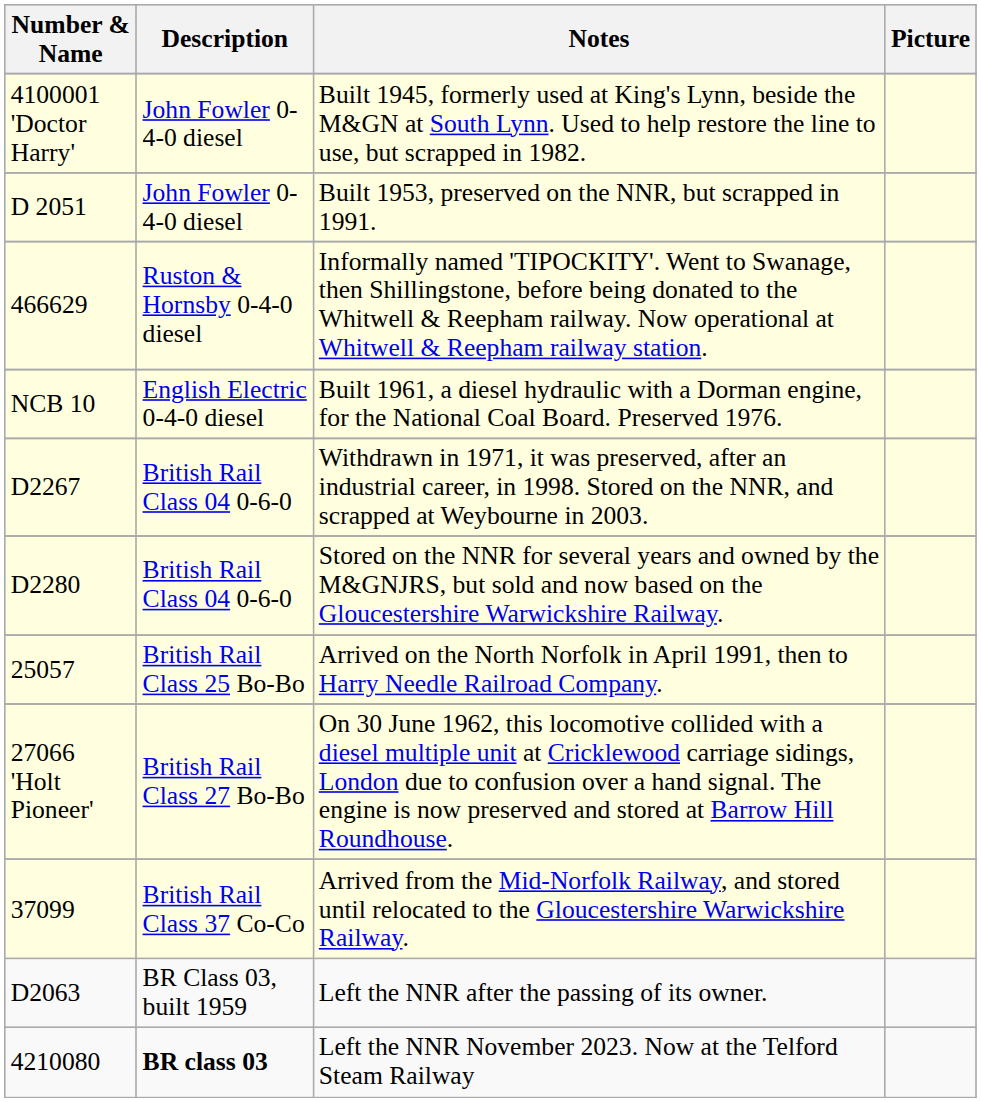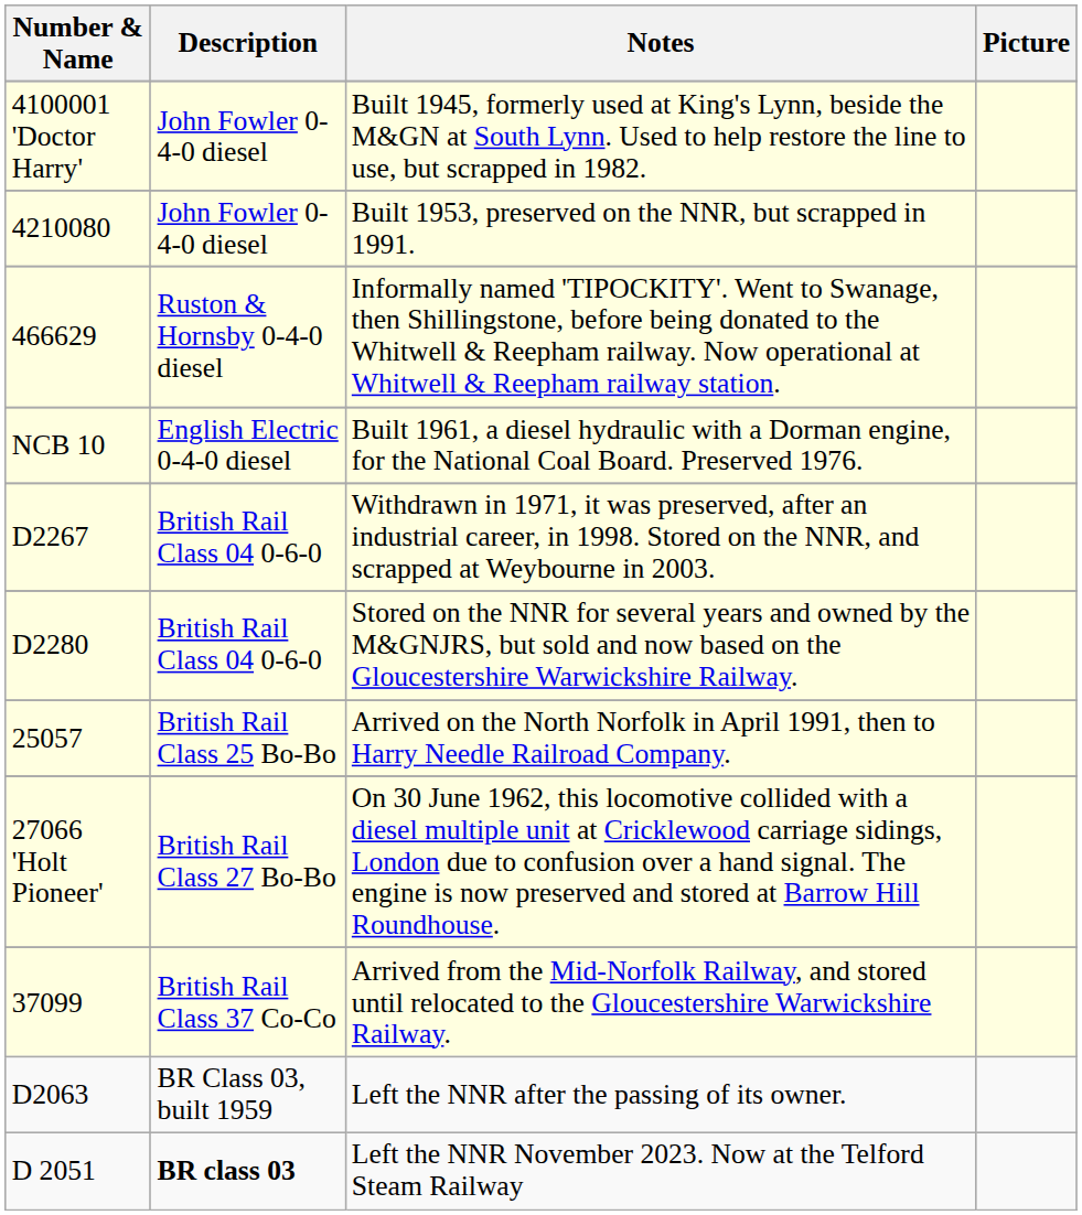 <table class="wikitable">
 <tr>
 <th>Number & Name</th>
 <th>Description</th>
 <th>Notes</th>
 <th>Picture</th>
 </tr>
 <tr>
 </tr>
 <tr bgcolor=#FFFFEO>
 <td>4100001 'Doctor Harry'</td>
 <td><a href='#'>John Fowler</a> 0-4-0 diesel</td>
 <td>Built 1945, formerly used at King's Lynn, beside the M&GN at <a href='#'>South Lynn</a>. Used to help restore the line to use, but scrapped in 1982.</td>
 <td></td>
 </tr>
 <tr>
 </tr>
 <tr bgcolor=#FFFFEO>
-<td>D 2051</td>
+<td>4210080</td>
 <td><a href='#'>John Fowler</a> 0-4-0 diesel</td>
 <td>Built 1953, preserved on the NNR, but scrapped in 1991.</td>
 <td></td>
 </tr>
 <tr>
 </tr>
 <tr bgcolor=#FFFFEO>
 <td>466629</td>
 <td><a href='#'>Ruston & Hornsby</a> 0-4-0 diesel</td>
 <td>Informally named 'TIPOCKITY'. Went to Swanage, then Shillingstone, before being donated to the Whitwell & Reepham railway. Now operational at <a href='#'>Whitwell & Reepham railway station</a>.</td>
 <td></td>
 </tr>
 <tr>
 </tr>
 <tr bgcolor=#FFFFEO>
 <td>NCB 10</td>
 <td><a href='#'>English Electric</a> 0-4-0 diesel</td>
 <td>Built 1961, a diesel hydraulic with a Dorman engine, for the National Coal Board. Preserved 1976.</td>
 <td></td>
 </tr>
 <tr>
 </tr>
 <tr bgcolor=#FFFFEO>
 <td>D2267</td>
 <td><a href='#'>British Rail Class 04</a> 0-6-0</td>
 <td>Withdrawn in 1971, it was preserved, after an industrial career, in 1998. Stored on the NNR, and scrapped at Weybourne in 2003.</td>
 <td></td>
 </tr>
 <tr>
 </tr>
 <tr bgcolor=#FFFFEO>
 <td>D2280</td>
 <td><a href='#'>British Rail Class 04</a> 0-6-0</td>
 <td>Stored on the NNR for several years and owned by the M&GNJRS, but sold and now based on the <a href='#'>Gloucestershire Warwickshire Railway</a>.</td>
 <td></td>
 </tr>
 <tr>
 </tr>
 <tr bgcolor=#FFFFEO>
 <td>25057</td>
 <td><a href='#'>British Rail Class 25</a> Bo-Bo</td>
 <td>Arrived on the North Norfolk in April 1991, then to <a href='#'>Harry Needle Railroad Company</a>.</td>
 <td></td>
 </tr>
 <tr>
 </tr>
 <tr bgcolor=#FFFFEO>
 <td>27066 'Holt Pioneer'</td>
 <td><a href='#'>British Rail Class 27</a> Bo-Bo</td>
 <td>On 30 June 1962, this locomotive collided with a <a href='#'>diesel multiple unit</a> at <a href='#'>Cricklewood</a> carriage sidings, <a href='#'>London</a> due to confusion over a hand signal. The engine is now preserved and stored at <a href='#'>Barrow Hill Roundhouse</a>.</td>
 <td></td>
 </tr>
 <tr>
 </tr>
 <tr bgcolor=#FFFFEO>
 <td>37099</td>
 <td><a href='#'>British Rail Class 37</a> Co-Co</td>
 <td>Arrived from the <a href='#'>Mid-Norfolk Railway</a>, and stored until relocated to the <a href='#'>Gloucestershire Warwickshire Railway</a>.</td>
 <td></td>
 </tr>
 <tr>
 <td>D2063</td>
 <td>BR Class 03, built 1959</td>
 <td>Left the NNR after the passing of its owner.</td>
 <td></td>
 </tr>
 <tr>
-<td>4210080</td>
+<td>D 2051</td>
 <td><strong>BR class 03</strong></td>
 <td>Left the NNR November 2023. Now at the Telford Steam Railway</td>
 <td></td>
 </tr>
 </table>
